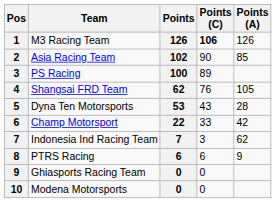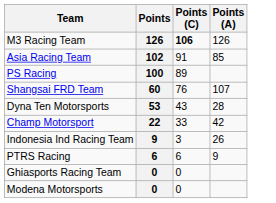 <table class="wikitable sortable" style="font-size: 85%;">
 <tr>
-<th>Pos</th>
 <th>Team</th>
 <th>Points</th>
 <th>Points<br>(C)</th>
 <th>Points<br>(A)</th>
 </tr>
 <tr>
-<th>1</th>
 <td>M3 Racing Team</td>
 <th>126</th>
 <td><strong>106</strong></td>
 <td>126</td>
 </tr>
 <tr>
-<th>2</th>
 <td><a href='#'>Asia Racing Team</a></td>
 <th>102</th>
-<td>90</td>
+<td>91</td>
 <td>85</td>
 </tr>
 <tr>
-<th>3</th>
 <td><a href='#'>PS Racing</a></td>
 <th>100</th>
 <td>89</td>
 <td></td>
 </tr>
 <tr>
-<th>4</th>
 <td><a href='#'>Shangsai FRD Team</a></td>
-<th>62</th>
+<th>60</th>
 <td>76</td>
-<td>105</td>
+<td>107</td>
 </tr>
 <tr>
-<th>5</th>
 <td>Dyna Ten Motorsports</td>
 <th>53</th>
 <td>43</td>
 <td>28</td>
 </tr>
 <tr>
-<th>6</th>
 <td><a href='#'>Champ Motorsport</a></td>
 <th>22</th>
 <td>33</td>
 <td>42</td>
 </tr>
 <tr>
-<th>7</th>
 <td>Indonesia Ind Racing Team</td>
-<th>7</th>
+<th>9</th>
 <td>3</td>
-<td>62</td>
+<td>26</td>
 </tr>
 <tr>
-<th>8</th>
 <td>PTRS Racing</td>
 <th>6</th>
 <td>6</td>
 <td>9</td>
 </tr>
 <tr>
-<th>9</th>
 <td>Ghiasports Racing Team</td>
 <th>0</th>
 <td>0</td>
 <td></td>
 </tr>
 <tr>
-<th>10</th>
 <td>Modena Motorsports</td>
 <th>0</th>
 <td>0</td>
 <td></td>
 </tr>
 </table>
